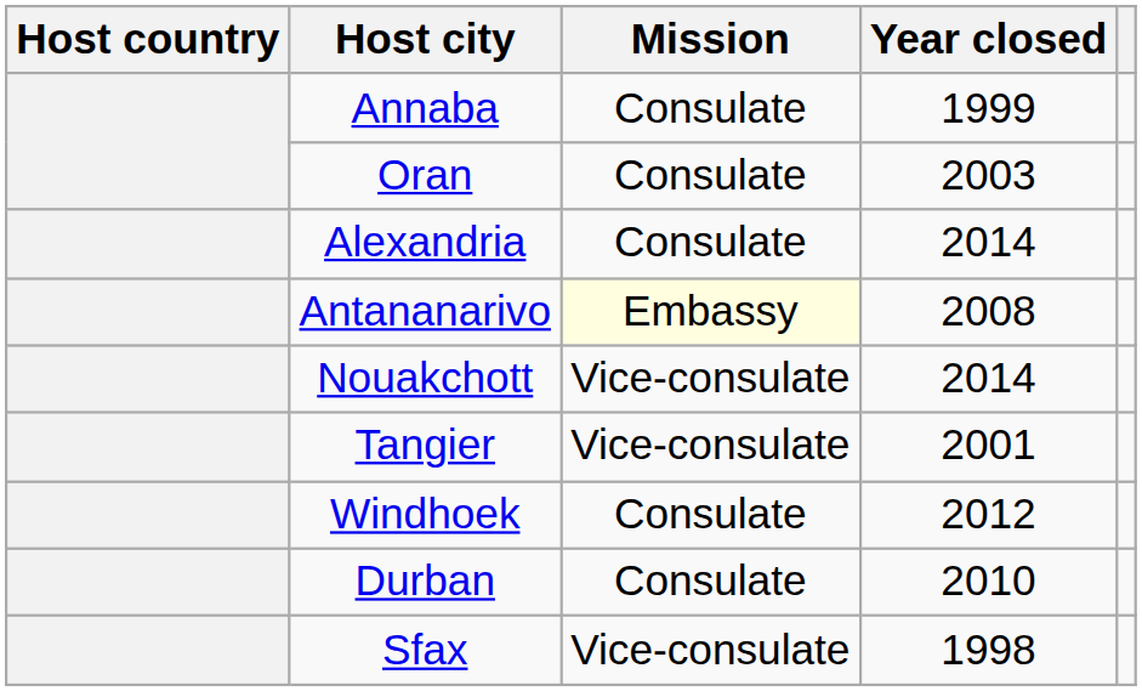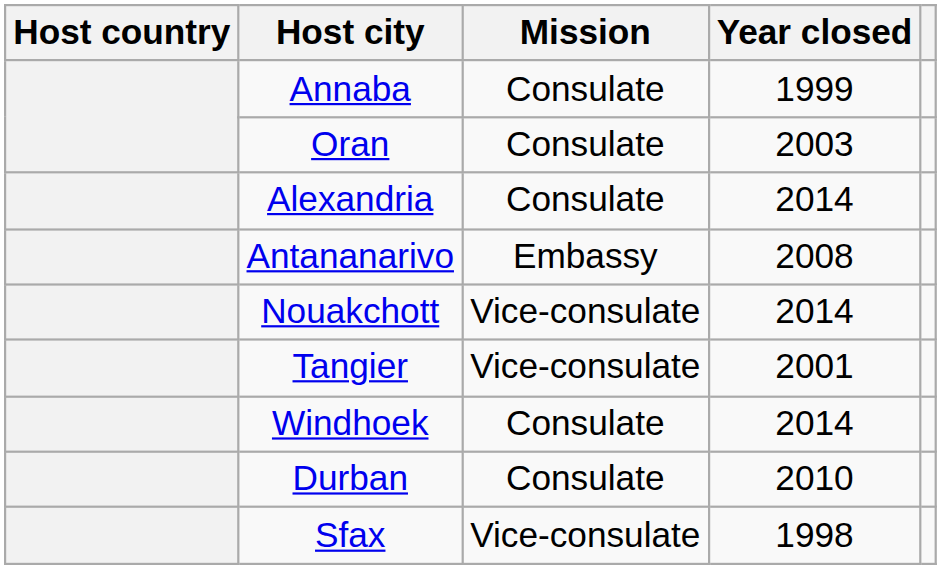 <table class="wikitable plainrowheaders" style="text-align:center;">
 <tr>
 <th scope="col">Host country</th>
 <th scope="col">Host city</th>
 <th scope="col">Mission</th>
 <th scope="col">Year closed</th>
 <th scope="col"></th>
 </tr>
 <tr>
 <th scope="row" rowspan="2"></th>
 <td><a href='#'>Annaba</a></td>
 <td>Consulate</td>
 <td>1999</td>
 <td></td>
 </tr>
 <tr>
 <td><a href='#'>Oran</a></td>
 <td>Consulate</td>
 <td>2003</td>
 <td></td>
 </tr>
 <tr>
 <th scope="row"></th>
 <td><a href='#'>Alexandria</a></td>
 <td>Consulate</td>
 <td>2014</td>
 <td></td>
 </tr>
 <tr>
 <th scope="row"></th>
 <td><a href='#'>Antananarivo</a></td>
-<td style="background: lightyellow;">Embassy</td>
+<td>Embassy</td>
 <td>2008</td>
 <td></td>
 </tr>
 <tr>
 <th scope="row"></th>
 <td><a href='#'>Nouakchott</a></td>
 <td>Vice-consulate</td>
 <td>2014</td>
 <td></td>
 </tr>
 <tr>
 <th scope="row"></th>
 <td><a href='#'>Tangier</a></td>
 <td>Vice-consulate</td>
 <td>2001</td>
 <td></td>
 </tr>
 <tr>
 <th scope="row"></th>
 <td><a href='#'>Windhoek</a></td>
 <td>Consulate</td>
-<td>2012</td>
+<td>2014</td>
 <td></td>
 </tr>
 <tr>
 <th scope="row"></th>
 <td><a href='#'>Durban</a></td>
 <td>Consulate</td>
 <td>2010</td>
 <td></td>
 </tr>
 <tr>
 <th scope="row"></th>
 <td><a href='#'>Sfax</a></td>
 <td>Vice-consulate</td>
 <td>1998</td>
 <td></td>
 </tr>
 </table>
